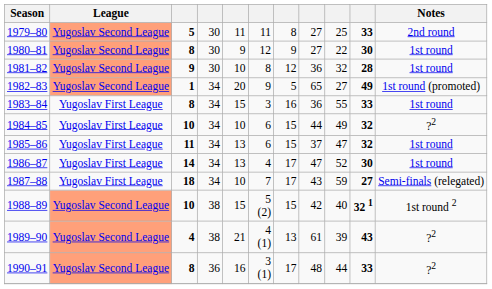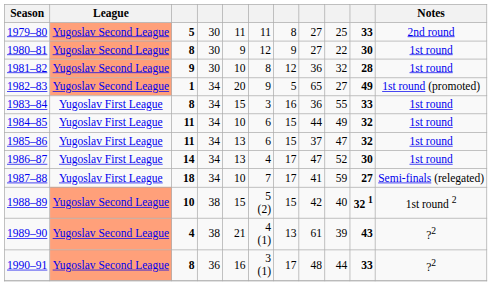 <table class="wikitable sortable collapsible collapsed" style="text-align: center; font-size: 100%;">
 <tr style="background:#efefef;">
 <th>Season</th>
 <th>League</th>
 <th width=28></th>
 <th width=28></th>
 <th width=28></th>
 <th width=28></th>
 <th width=28></th>
 <th width=28></th>
 <th width=28></th>
 <th width=28></th>
 <th>Notes</th>
 </tr>
 <tr>
 <td><a href='#'>1979–80</a></td>
 <td style="background:#ffa07a;"><a href='#'>Yugoslav Second League</a></td>
 <td align=right><strong>5</strong></td>
 <td align=right>30</td>
 <td align=right>11</td>
 <td align=right>11</td>
 <td align=right>8</td>
 <td align=right>27</td>
 <td align=right>25</td>
 <td align=right><strong>33</strong></td>
 <td><a href='#'>2nd round</a></td>
 </tr>
 <tr>
 <td><a href='#'>1980–81</a></td>
 <td style="background:#ffa07a;"><a href='#'>Yugoslav Second League</a></td>
 <td align=right><strong>8</strong></td>
 <td align=right>30</td>
 <td align=right>9</td>
 <td align=right>12</td>
 <td align=right>9</td>
 <td align=right>27</td>
 <td align=right>22</td>
 <td align=right><strong>30</strong></td>
 <td><a href='#'>1st round</a></td>
 </tr>
 <tr>
 <td><a href='#'>1981–82</a></td>
 <td style="background:#ffa07a;"><a href='#'>Yugoslav Second League</a></td>
 <td align=right><strong>9</strong></td>
 <td align=right>30</td>
 <td align=right>10</td>
 <td align=right>8</td>
 <td align=right>12</td>
 <td align=right>36</td>
 <td align=right>32</td>
 <td align=right><strong>28</strong></td>
 <td><a href='#'>1st round</a></td>
 </tr>
 <tr>
 <td><a href='#'>1982–83</a></td>
 <td style="background:#ffa07a;"><a href='#'>Yugoslav Second League</a></td>
 <td align=right><strong>1</strong></td>
 <td align=right>34</td>
 <td align=right>20</td>
 <td align=right>9</td>
 <td align=right>5</td>
 <td align=right>65</td>
 <td align=right>27</td>
 <td align=right><strong>49</strong></td>
 <td><a href='#'>1st round</a> (promoted)</td>
 </tr>
 <tr>
 <td><a href='#'>1983–84</a></td>
 <td><a href='#'>Yugoslav First League</a></td>
 <td align=right><strong>8</strong></td>
 <td align=right>34</td>
 <td align=right>15</td>
 <td align=right>3</td>
 <td align=right>16</td>
 <td align=right>36</td>
 <td align=right>55</td>
 <td align=right><strong>33</strong></td>
 <td><a href='#'>1st round</a></td>
 </tr>
 <tr>
 <td><a href='#'>1984–85</a></td>
 <td><a href='#'>Yugoslav First League</a></td>
-<td align=right><strong>10</strong></td>
+<td align=right><strong>11</strong></td>
 <td align=right>34</td>
 <td align=right>10</td>
 <td align=right>6</td>
 <td align=right>15</td>
 <td align=right>44</td>
 <td align=right>49</td>
 <td align=right><strong>32</strong></td>
-<td>?<sup>2</sup></td>
+<td><a href='#'>1st round</a></td>
 </tr>
 <tr>
 <td><a href='#'>1985–86</a></td>
 <td><a href='#'>Yugoslav First League</a></td>
 <td align=right><strong>11</strong></td>
 <td align=right>34</td>
 <td align=right>13</td>
 <td align=right>6</td>
 <td align=right>15</td>
 <td align=right>37</td>
 <td align=right>47</td>
 <td align=right><strong>32</strong></td>
 <td><a href='#'>1st round</a></td>
 </tr>
 <tr>
 <td><a href='#'>1986–87</a></td>
 <td><a href='#'>Yugoslav First League</a></td>
 <td align=right><strong>14</strong></td>
 <td align=right>34</td>
 <td align=right>13</td>
 <td align=right>4</td>
 <td align=right>17</td>
 <td align=right>47</td>
 <td align=right>52</td>
 <td align=right><strong>30</strong></td>
 <td><a href='#'>1st round</a></td>
 </tr>
 <tr>
 <td><a href='#'>1987–88</a></td>
 <td><a href='#'>Yugoslav First League</a></td>
 <td align=right><strong>18</strong></td>
 <td align=right>34</td>
 <td align=right>10</td>
 <td align=right>7</td>
 <td align=right>17</td>
-<td align=right>43</td>
+<td align=right>41</td>
 <td align=right>59</td>
 <td align=right><strong>27</strong></td>
 <td><a href='#'>Semi-finals</a> (relegated)</td>
 </tr>
 <tr>
 <td><a href='#'>1988–89</a></td>
 <td style="background:#ffa07a;"><a href='#'>Yugoslav Second League</a></td>
 <td align=right><strong>10</strong></td>
 <td align=right>38</td>
 <td align=right>15</td>
 <td align=right>5 (2)</td>
 <td align=right>15</td>
 <td align=right>42</td>
 <td align=right>40</td>
 <td align=right><strong>32 <sup>1</sup></strong></td>
 <td>1st round <sup>2</sup></td>
 </tr>
 <tr>
 <td><a href='#'>1989–90</a></td>
 <td style="background:#ffa07a;"><a href='#'>Yugoslav Second League</a></td>
 <td align=right><strong>4</strong></td>
 <td align=right>38</td>
 <td align=right>21</td>
 <td align=right>4 (1)</td>
 <td align=right>13</td>
 <td align=right>61</td>
 <td align=right>39</td>
 <td align=right><strong>43</strong></td>
 <td>?<sup>2</sup></td>
 </tr>
 <tr>
 <td><a href='#'>1990–91</a></td>
 <td style="background:#ffa07a;"><a href='#'>Yugoslav Second League</a></td>
 <td align=right><strong>8</strong></td>
 <td align=right>36</td>
 <td align=right>16</td>
 <td align=right>3 (1)</td>
 <td align=right>17</td>
 <td align=right>48</td>
 <td align=right>44</td>
 <td align=right><strong>33</strong></td>
 <td>?<sup>2</sup></td>
 </tr>
 <tr>
 </tr>
 </table>
